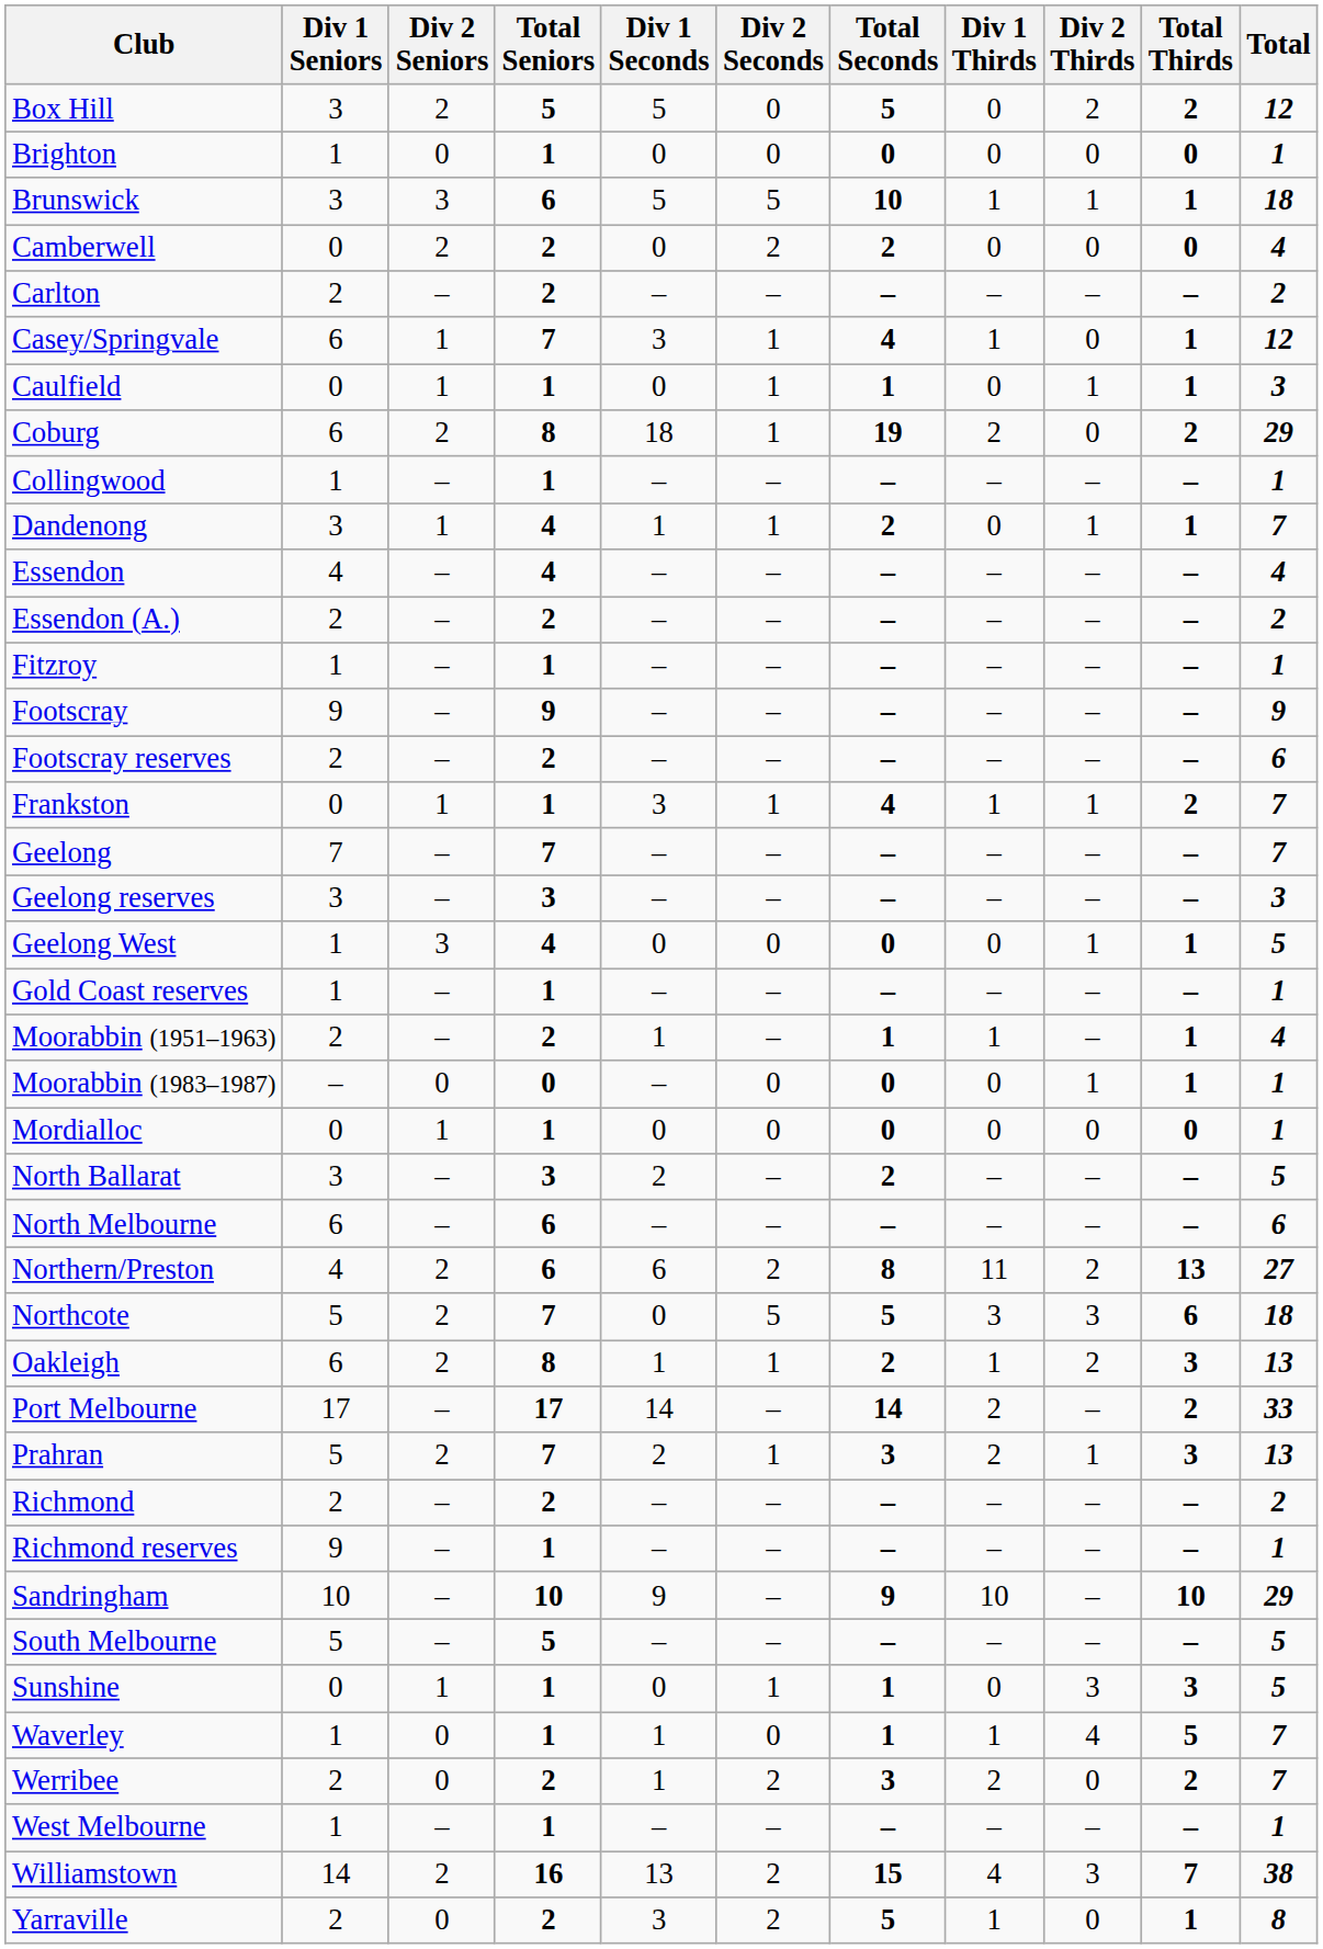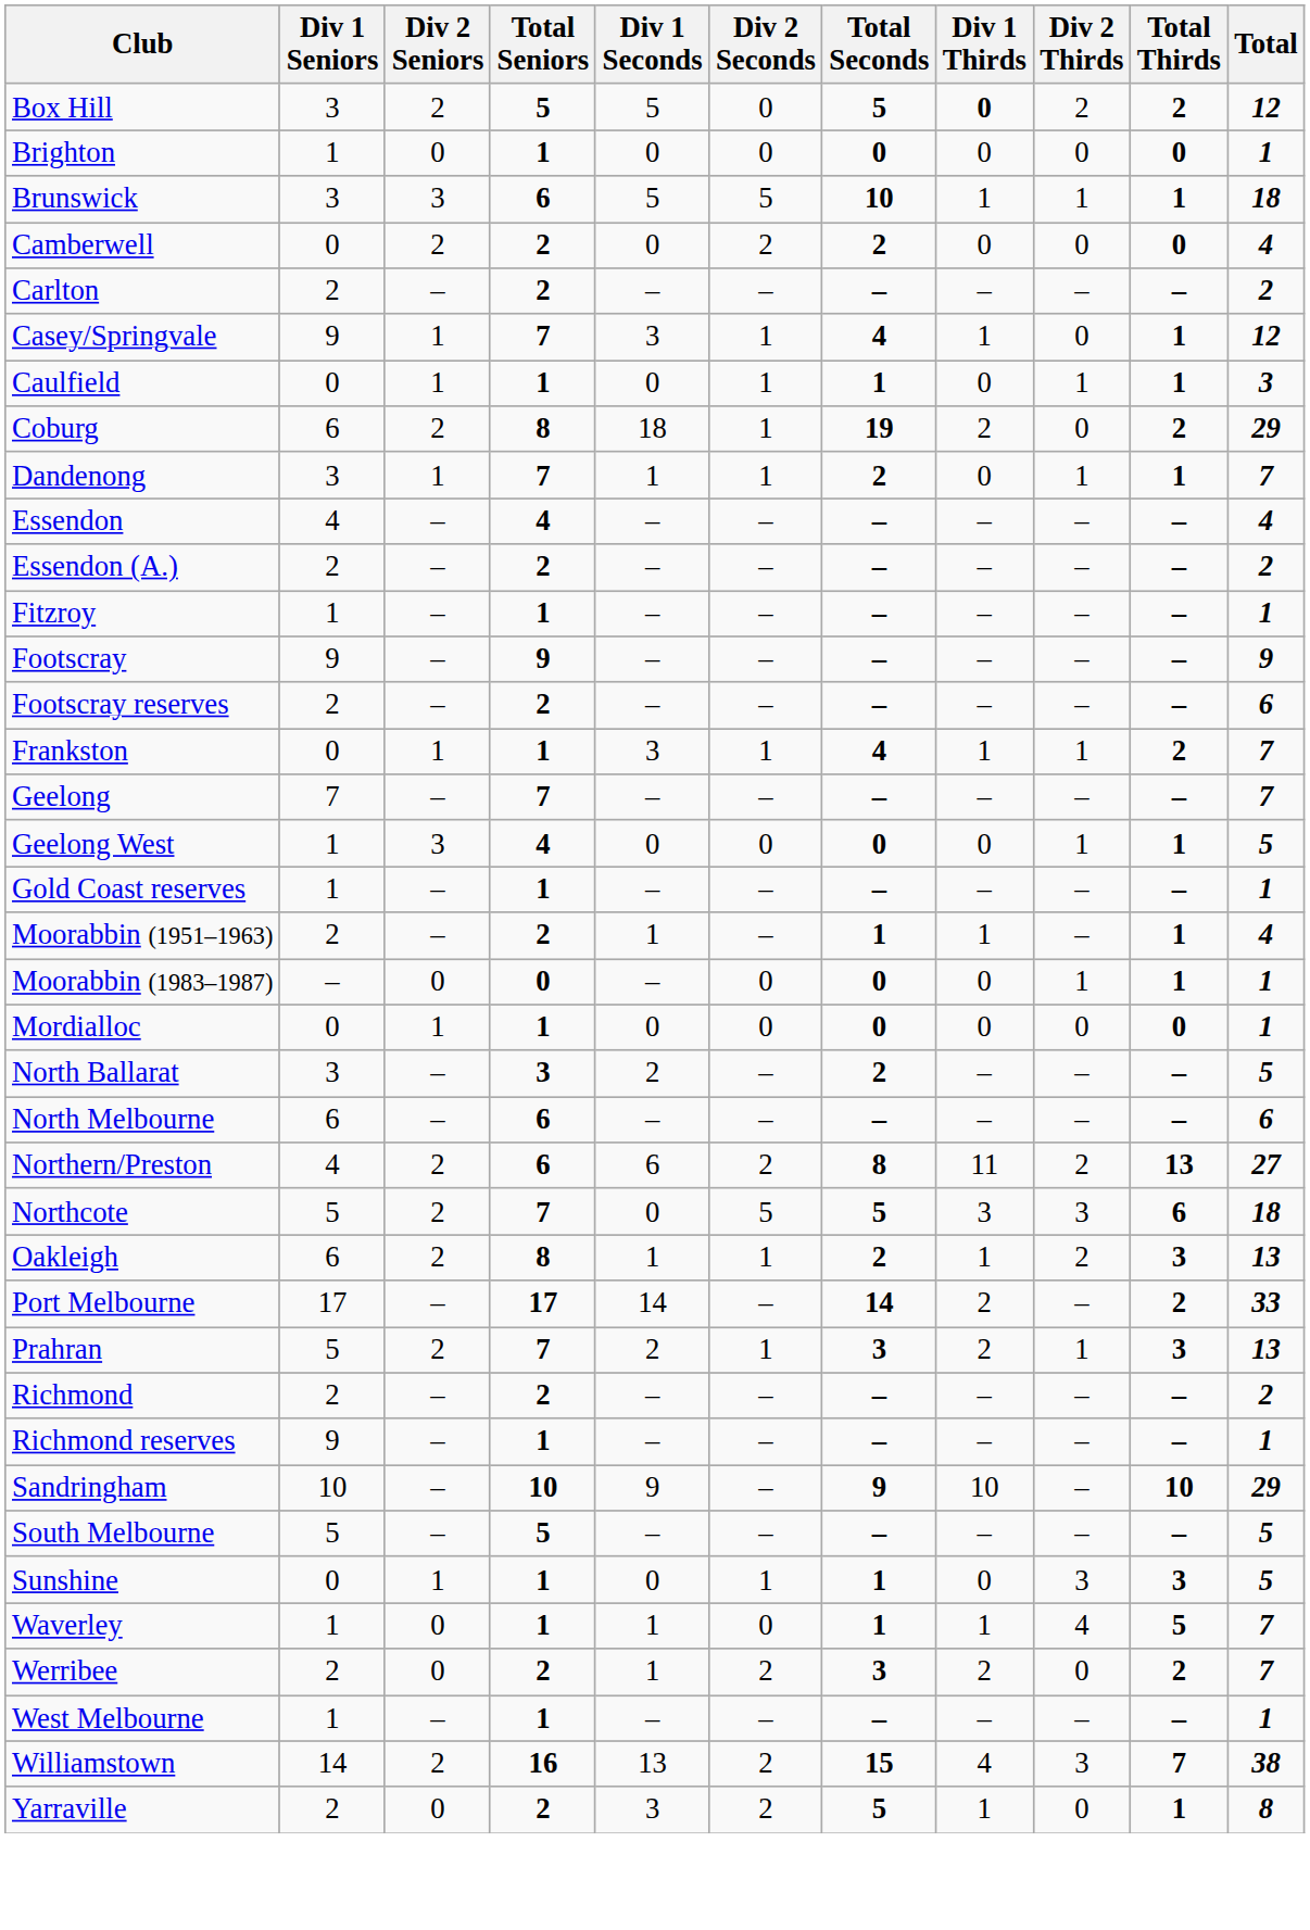 <table class="wikitable sortable" style="text-align:center;">
 <tr>
 <th>Club</th>
 <th>Div 1<br>Seniors</th>
 <th>Div 2<br>Seniors</th>
 <th>Total<br>Seniors</th>
 <th>Div 1<br>Seconds</th>
 <th>Div 2<br>Seconds</th>
 <th>Total<br>Seconds</th>
 <th>Div 1<br>Thirds</th>
 <th>Div 2<br>Thirds</th>
 <th>Total<br>Thirds</th>
 <th>Total</th>
 </tr>
 <tr>
 <td align=left><a href='#'>Box Hill</a></td>
 <td>3</td>
 <td>2</td>
 <td><strong>5</strong></td>
 <td>5</td>
 <td>0</td>
 <td><strong>5</strong></td>
-<td>0</td>
+<td><strong>0</strong></td>
 <td>2</td>
 <td><strong>2</strong></td>
 <td><strong><em>12</em></strong></td>
 </tr>
 <tr>
 <td align=left><a href='#'>Brighton</a></td>
 <td>1</td>
 <td>0</td>
 <td><strong>1</strong></td>
 <td>0</td>
 <td>0</td>
 <td><strong>0</strong></td>
 <td>0</td>
 <td>0</td>
 <td><strong>0</strong></td>
 <td><strong><em>1</em></strong></td>
 </tr>
 <tr>
 <td align=left><a href='#'>Brunswick</a></td>
 <td>3</td>
 <td>3</td>
 <td><strong>6</strong></td>
 <td>5</td>
 <td>5</td>
 <td><strong>10</strong></td>
 <td>1</td>
 <td>1</td>
 <td><strong>1</strong></td>
 <td><strong><em>18</em></strong></td>
 </tr>
 <tr>
 <td align=left><a href='#'>Camberwell</a></td>
 <td>0</td>
 <td>2</td>
 <td><strong>2</strong></td>
 <td>0</td>
 <td>2</td>
 <td><strong>2</strong></td>
 <td>0</td>
 <td>0</td>
 <td><strong>0</strong></td>
 <td><strong><em>4</em></strong></td>
 </tr>
 <tr>
 <td align=left><a href='#'>Carlton</a></td>
 <td>2</td>
 <td>–</td>
 <td><strong>2</strong></td>
 <td>–</td>
 <td>–</td>
 <td><strong>–</strong></td>
 <td>–</td>
 <td>–</td>
 <td><strong>–</strong></td>
 <td><strong><em>2</em></strong></td>
 </tr>
 <tr>
 <td align=left><a href='#'>Casey/Springvale</a></td>
-<td>6</td>
+<td>9</td>
 <td>1</td>
 <td><strong>7</strong></td>
 <td>3</td>
 <td>1</td>
 <td><strong>4</strong></td>
 <td>1</td>
 <td>0</td>
 <td><strong>1</strong></td>
 <td><strong><em>12</em></strong></td>
 </tr>
 <tr>
 <td align=left><a href='#'>Caulfield</a></td>
 <td>0</td>
 <td>1</td>
 <td><strong>1</strong></td>
 <td>0</td>
 <td>1</td>
 <td><strong>1</strong></td>
 <td>0</td>
 <td>1</td>
 <td><strong>1</strong></td>
 <td><strong><em>3</em></strong></td>
 </tr>
 <tr>
 <td align=left><a href='#'>Coburg</a></td>
 <td>6</td>
 <td>2</td>
 <td><strong>8</strong></td>
 <td>18</td>
 <td>1</td>
 <td><strong>19</strong></td>
 <td>2</td>
 <td>0</td>
 <td><strong>2</strong></td>
 <td><strong><em>29</em></strong></td>
 </tr>
 <tr>
-<td align=left><a href='#'>Collingwood</a></td>
-<td>1</td>
-<td>–</td>
-<td><strong>1</strong></td>
-<td>–</td>
-<td>–</td>
-<td><strong>–</strong></td>
-<td>–</td>
-<td>–</td>
-<td><strong>–</strong></td>
-<td><strong><em>1</em></strong></td>
-</tr>
-<tr>
 <td align=left><a href='#'>Dandenong</a></td>
 <td>3</td>
 <td>1</td>
-<td><strong>4</strong></td>
+<td><strong>7</strong></td>
 <td>1</td>
 <td>1</td>
 <td><strong>2</strong></td>
 <td>0</td>
 <td>1</td>
 <td><strong>1</strong></td>
 <td><strong><em>7</em></strong></td>
 </tr>
 <tr>
 <td align=left><a href='#'>Essendon</a></td>
 <td>4</td>
 <td>–</td>
 <td><strong>4</strong></td>
 <td>–</td>
 <td>–</td>
 <td><strong>–</strong></td>
 <td>–</td>
 <td>–</td>
 <td><strong>–</strong></td>
 <td><strong><em>4</em></strong></td>
 </tr>
 <tr>
 <td align=left><a href='#'>Essendon (A.)</a></td>
 <td>2</td>
 <td>–</td>
 <td><strong>2</strong></td>
 <td>–</td>
 <td>–</td>
 <td><strong>–</strong></td>
 <td>–</td>
 <td>–</td>
 <td><strong>–</strong></td>
 <td><strong><em>2</em></strong></td>
 </tr>
 <tr>
 <td align=left><a href='#'>Fitzroy</a></td>
 <td>1</td>
 <td>–</td>
 <td><strong>1</strong></td>
 <td>–</td>
 <td>–</td>
 <td><strong>–</strong></td>
 <td>–</td>
 <td>–</td>
 <td><strong>–</strong></td>
 <td><strong><em>1</em></strong></td>
 </tr>
 <tr>
 <td align=left><a href='#'>Footscray</a></td>
 <td>9</td>
 <td>–</td>
 <td><strong>9</strong></td>
 <td>–</td>
 <td>–</td>
 <td><strong>–</strong></td>
 <td>–</td>
 <td>–</td>
 <td><strong>–</strong></td>
 <td><strong><em>9</em></strong></td>
 </tr>
 <tr>
 <td align=left><a href='#'>Footscray reserves</a></td>
 <td>2</td>
 <td>–</td>
 <td><strong>2</strong></td>
 <td>–</td>
 <td>–</td>
 <td><strong>–</strong></td>
 <td>–</td>
 <td>–</td>
 <td><strong>–</strong></td>
 <td><strong><em>6</em></strong></td>
 </tr>
 <tr>
 <td align=left><a href='#'>Frankston</a></td>
 <td>0</td>
 <td>1</td>
 <td><strong>1</strong></td>
 <td>3</td>
 <td>1</td>
 <td><strong>4</strong></td>
 <td>1</td>
 <td>1</td>
 <td><strong>2</strong></td>
 <td><strong><em>7</em></strong></td>
 </tr>
 <tr>
 <td align=left><a href='#'>Geelong</a></td>
 <td>7</td>
 <td>–</td>
 <td><strong>7</strong></td>
 <td>–</td>
 <td>–</td>
 <td><strong>–</strong></td>
 <td>–</td>
 <td>–</td>
 <td><strong>–</strong></td>
 <td><strong><em>7</em></strong></td>
-</tr>
-<tr>
-<td align=left><a href='#'>Geelong reserves</a></td>
-<td>3</td>
-<td>–</td>
-<td><strong>3</strong></td>
-<td>–</td>
-<td>–</td>
-<td><strong>–</strong></td>
-<td>–</td>
-<td>–</td>
-<td><strong>–</strong></td>
-<td><strong><em>3</em></strong></td>
 </tr>
 <tr>
 <td align=left><a href='#'>Geelong West</a></td>
 <td>1</td>
 <td>3</td>
 <td><strong>4</strong></td>
 <td>0</td>
 <td>0</td>
 <td><strong>0</strong></td>
 <td>0</td>
 <td>1</td>
 <td><strong>1</strong></td>
 <td><strong><em>5</em></strong></td>
 </tr>
 <tr>
 <td align=left><a href='#'>Gold Coast reserves</a></td>
 <td>1</td>
 <td>–</td>
 <td><strong>1</strong></td>
 <td>–</td>
 <td>–</td>
 <td><strong>–</strong></td>
 <td>–</td>
 <td>–</td>
 <td><strong>–</strong></td>
 <td><strong><em>1</em></strong></td>
 </tr>
 <tr>
 <td align=left><a href='#'>Moorabbin</a> <small>(1951–1963)</small></td>
 <td>2</td>
 <td>–</td>
 <td><strong>2</strong></td>
 <td>1</td>
 <td>–</td>
 <td><strong>1</strong></td>
 <td>1</td>
 <td>–</td>
 <td><strong>1</strong></td>
 <td><strong><em>4</em></strong></td>
 </tr>
 <tr>
 <td align=left><a href='#'>Moorabbin</a> <small>(1983–1987)</small></td>
 <td>–</td>
 <td>0</td>
 <td><strong>0</strong></td>
 <td>–</td>
 <td>0</td>
 <td><strong>0</strong></td>
 <td>0</td>
 <td>1</td>
 <td><strong>1</strong></td>
 <td><strong><em>1</em></strong></td>
 </tr>
 <tr>
 <td align=left><a href='#'>Mordialloc</a></td>
 <td>0</td>
 <td>1</td>
 <td><strong>1</strong></td>
 <td>0</td>
 <td>0</td>
 <td><strong>0</strong></td>
 <td>0</td>
 <td>0</td>
 <td><strong>0</strong></td>
 <td><strong><em>1</em></strong></td>
 </tr>
 <tr>
 <td align=left><a href='#'>North Ballarat</a></td>
 <td>3</td>
 <td>–</td>
 <td><strong>3</strong></td>
 <td>2</td>
 <td>–</td>
 <td><strong>2</strong></td>
 <td>–</td>
 <td>–</td>
 <td><strong>–</strong></td>
 <td><strong><em>5</em></strong></td>
 </tr>
 <tr>
 <td align=left><a href='#'>North Melbourne</a></td>
 <td>6</td>
 <td>–</td>
 <td><strong>6</strong></td>
 <td>–</td>
 <td>–</td>
 <td><strong>–</strong></td>
 <td>–</td>
 <td>–</td>
 <td><strong>–</strong></td>
 <td><strong><em>6</em></strong></td>
 </tr>
 <tr>
 <td align=left><a href='#'>Northern/Preston</a></td>
 <td>4</td>
 <td>2</td>
 <td><strong>6</strong></td>
 <td>6</td>
 <td>2</td>
 <td><strong>8</strong></td>
 <td>11</td>
 <td>2</td>
 <td><strong>13</strong></td>
 <td><strong><em>27</em></strong></td>
 </tr>
 <tr>
 <td align=left><a href='#'>Northcote</a></td>
 <td>5</td>
 <td>2</td>
 <td><strong>7</strong></td>
 <td>0</td>
 <td>5</td>
 <td><strong>5</strong></td>
 <td>3</td>
 <td>3</td>
 <td><strong>6</strong></td>
 <td><strong><em>18</em></strong></td>
 </tr>
 <tr>
 <td align=left><a href='#'>Oakleigh</a></td>
 <td>6</td>
 <td>2</td>
 <td><strong>8</strong></td>
 <td>1</td>
 <td>1</td>
 <td><strong>2</strong></td>
 <td>1</td>
 <td>2</td>
 <td><strong>3</strong></td>
 <td><strong><em>13</em></strong></td>
 </tr>
 <tr>
 <td align=left><a href='#'>Port Melbourne</a></td>
 <td>17</td>
 <td>–</td>
 <td><strong>17</strong></td>
 <td>14</td>
 <td>–</td>
 <td><strong>14</strong></td>
 <td>2</td>
 <td>–</td>
 <td><strong>2</strong></td>
 <td><strong><em>33</em></strong></td>
 </tr>
 <tr>
 <td align=left><a href='#'>Prahran</a></td>
 <td>5</td>
 <td>2</td>
 <td><strong>7</strong></td>
 <td>2</td>
 <td>1</td>
 <td><strong>3</strong></td>
 <td>2</td>
 <td>1</td>
 <td><strong>3</strong></td>
 <td><strong><em>13</em></strong></td>
 </tr>
 <tr>
 <td align=left><a href='#'>Richmond</a></td>
 <td>2</td>
 <td>–</td>
 <td><strong>2</strong></td>
 <td>–</td>
 <td>–</td>
 <td><strong>–</strong></td>
 <td>–</td>
 <td>–</td>
 <td><strong>–</strong></td>
 <td><strong><em>2</em></strong></td>
 </tr>
 <tr>
 <td align=left><a href='#'>Richmond reserves</a></td>
 <td>9</td>
 <td>–</td>
 <td><strong>1</strong></td>
 <td>–</td>
 <td>–</td>
 <td><strong>–</strong></td>
 <td>–</td>
 <td>–</td>
 <td><strong>–</strong></td>
 <td><strong><em>1</em></strong></td>
 </tr>
 <tr>
 <td align=left><a href='#'>Sandringham</a></td>
 <td>10</td>
 <td>–</td>
 <td><strong>10</strong></td>
 <td>9</td>
 <td>–</td>
 <td><strong>9</strong></td>
 <td>10</td>
 <td>–</td>
 <td><strong>10</strong></td>
 <td><strong><em>29</em></strong></td>
 </tr>
 <tr>
 <td align=left><a href='#'>South Melbourne</a></td>
 <td>5</td>
 <td>–</td>
 <td><strong>5</strong></td>
 <td>–</td>
 <td>–</td>
 <td><strong>–</strong></td>
 <td>–</td>
 <td>–</td>
 <td><strong>–</strong></td>
 <td><strong><em>5</em></strong></td>
 </tr>
 <tr>
 <td align=left><a href='#'>Sunshine</a></td>
 <td>0</td>
 <td>1</td>
 <td><strong>1</strong></td>
 <td>0</td>
 <td>1</td>
 <td><strong>1</strong></td>
 <td>0</td>
 <td>3</td>
 <td><strong>3</strong></td>
 <td><strong><em>5</em></strong></td>
 </tr>
 <tr>
 <td align=left><a href='#'>Waverley</a></td>
 <td>1</td>
 <td>0</td>
 <td><strong>1</strong></td>
 <td>1</td>
 <td>0</td>
 <td><strong>1</strong></td>
 <td>1</td>
 <td>4</td>
 <td><strong>5</strong></td>
 <td><strong><em>7</em></strong></td>
 </tr>
 <tr>
 <td align=left><a href='#'>Werribee</a></td>
 <td>2</td>
 <td>0</td>
 <td><strong>2</strong></td>
 <td>1</td>
 <td>2</td>
 <td><strong>3</strong></td>
 <td>2</td>
 <td>0</td>
 <td><strong>2</strong></td>
 <td><strong><em>7</em></strong></td>
 </tr>
 <tr>
 <td align=left><a href='#'>West Melbourne</a></td>
 <td>1</td>
 <td>–</td>
 <td><strong>1</strong></td>
 <td>–</td>
 <td>–</td>
 <td><strong>–</strong></td>
 <td>–</td>
 <td>–</td>
 <td><strong>–</strong></td>
 <td><strong><em>1</em></strong></td>
 </tr>
 <tr>
 <td align=left><a href='#'>Williamstown</a></td>
 <td>14</td>
 <td>2</td>
 <td><strong>16</strong></td>
 <td>13</td>
 <td>2</td>
 <td><strong>15</strong></td>
 <td>4</td>
 <td>3</td>
 <td><strong>7</strong></td>
 <td><strong><em>38</em></strong></td>
 </tr>
 <tr>
 <td align=left><a href='#'>Yarraville</a></td>
 <td>2</td>
 <td>0</td>
 <td><strong>2</strong></td>
 <td>3</td>
 <td>2</td>
 <td><strong>5</strong></td>
 <td>1</td>
 <td>0</td>
 <td><strong>1</strong></td>
 <td><strong><em>8</em></strong></td>
 </tr>
 </table>
